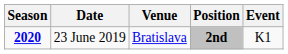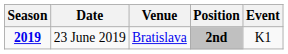 <table class="wikitable" style="text-align:center; font-size:95%;">
 <tr>
 <th>Season</th>
 <th>Date</th>
 <th>Venue</th>
 <th>Position</th>
 <th>Event</th>
 </tr>
 <tr>
-<td><strong><a href='#'>2020</a></strong></td>
+<td><strong><a href='#'>2019</a></strong></td>
 <td align=right>23 June 2019</td>
 <td align=left><a href='#'>Bratislava</a></td>
 <td bgcolor=silver><strong>2nd</strong></td>
 <td>K1</td>
 </tr>
 </table>
